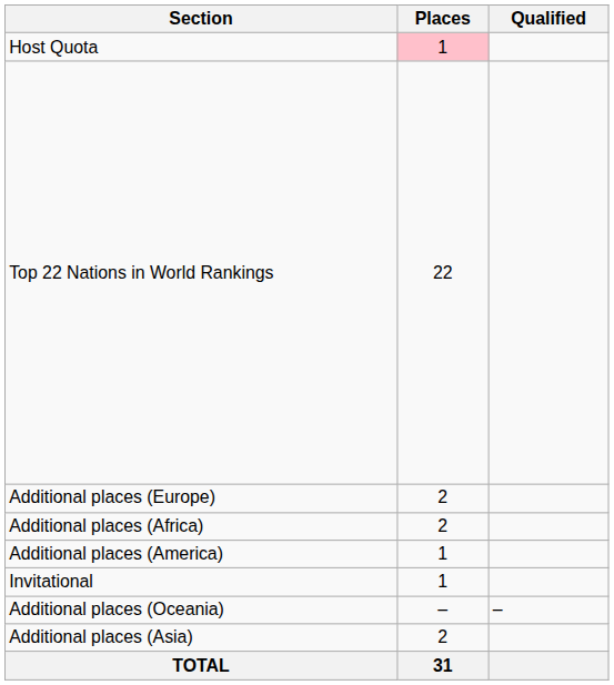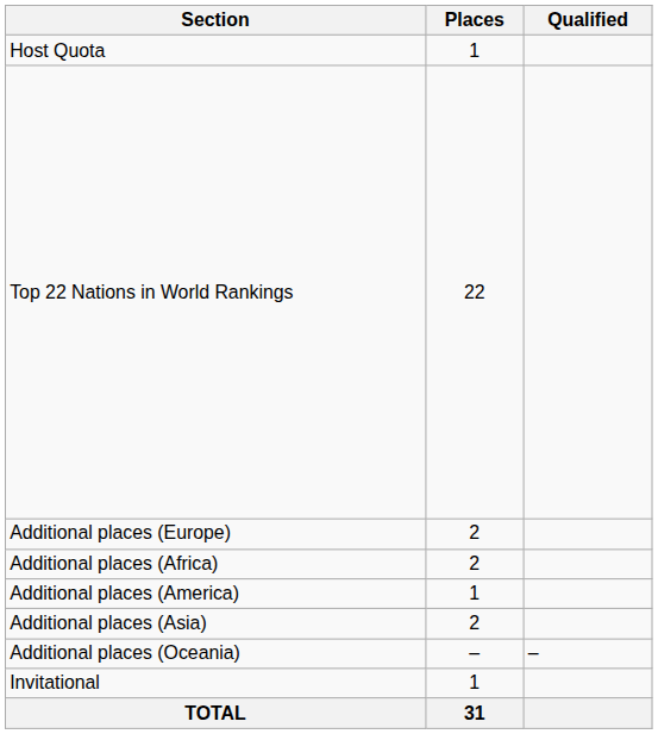 <table class="wikitable" width=550>
 <tr>
 <th>Section</th>
 <th>Places</th>
 <th>Qualified</th>
 </tr>
 <tr>
 <td>Host Quota</td>
-<td align="center" style="background: pink;">1</td>
+<td align="center">1</td>
 <td></td>
 </tr>
 <tr>
 <td>Top 22 Nations in World Rankings</td>
 <td align="center">22</td>
 <td><br><br><br><br><br><br><br><br><br><br><br><br><br><br><br><br><br><br><br><br><br></td>
 </tr>
 <tr>
 <td>Additional places (Europe)</td>
 <td align="center">2</td>
 <td><br></td>
 </tr>
 <tr>
 <td>Additional places (Africa)</td>
 <td align="center">2</td>
 <td><br></td>
 </tr>
 <tr>
 <td>Additional places (America)</td>
 <td align="center">1</td>
 <td></td>
 </tr>
 <tr>
-<td>Invitational</td>
-<td align="center">1</td>
-<td></td>
+<td>Additional places (Asia)</td>
+<td align="center">2</td>
+<td><br></td>
 </tr>
 <tr>
 <td>Additional places (Oceania)</td>
 <td align="center">–</td>
 <td>–</td>
 </tr>
 <tr>
-<td>Additional places (Asia)</td>
-<td align="center">2</td>
-<td><br></td>
+<td>Invitational</td>
+<td align="center">1</td>
+<td></td>
 </tr>
 <tr>
 <th>TOTAL</th>
 <th>31</th>
 <th></th>
 </tr>
 </table>
